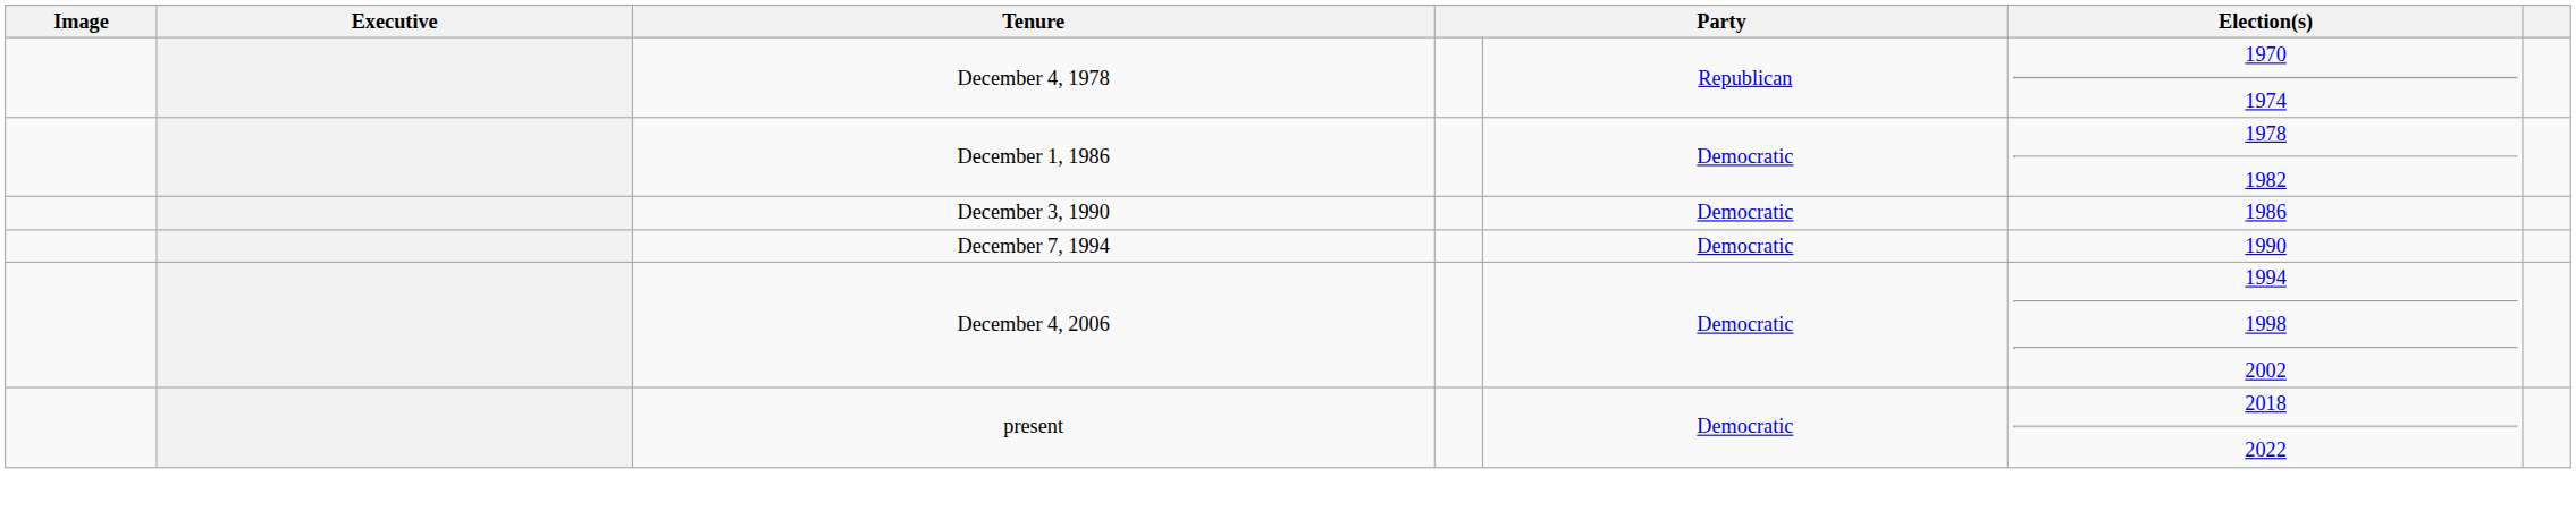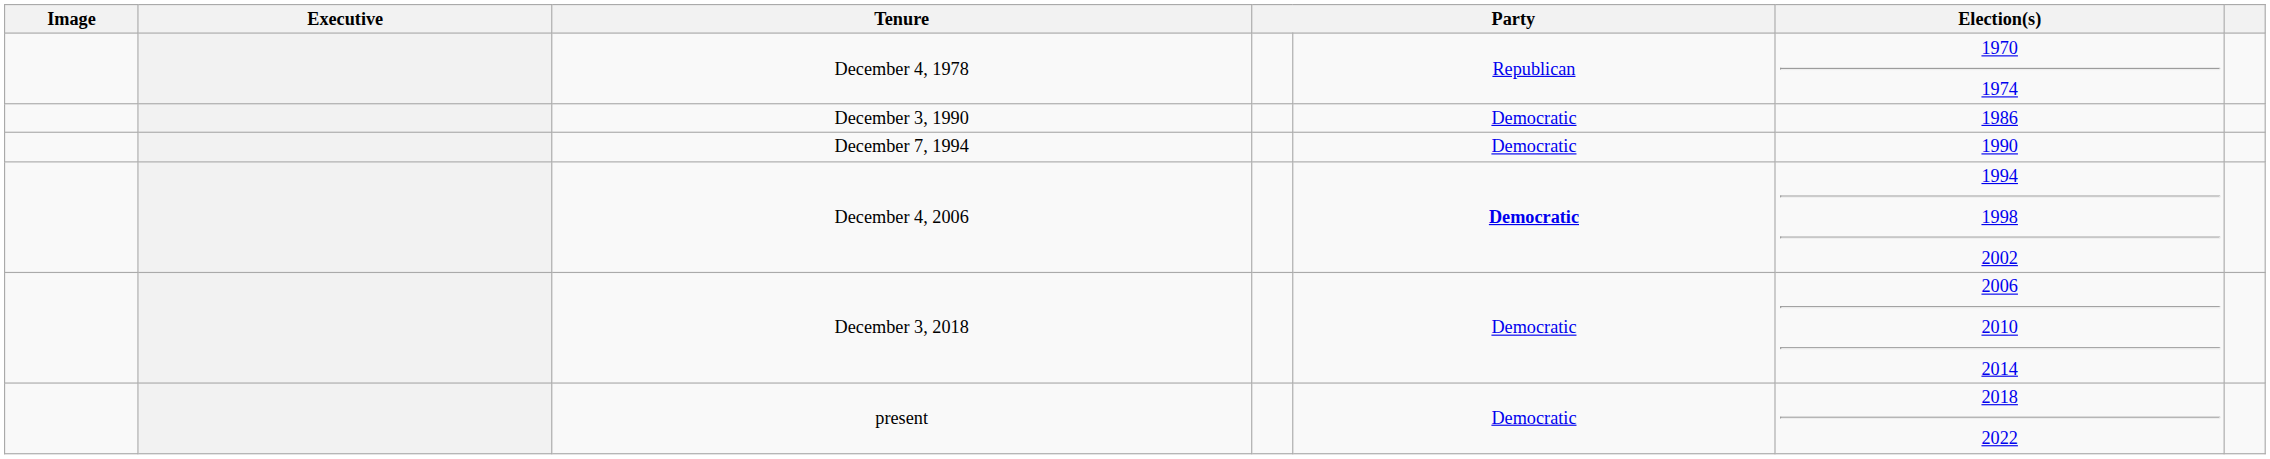 <table class="wikitable sortable plainrowheaders" style="width: 100%; text-align: center;">
 <tr>
 <th scope="col" class="unsortable" style="width: 110px;">Image</th>
 <th scope="col">Executive</th>
 <th scope="col">Tenure</th>
 <th scope="col" colspan="2">Party</th>
 <th scope="col" class="unsortable">Election(s)</th>
 <th scope="col" class="unsortable"></th>
 </tr>
 <tr>
 <td></td>
 <th scope="row" style="text-align: center;"><br></th>
 <td> December 4, 1978</td>
 <td></td>
 <td><a href='#'>Republican</a></td>
 <td><a href='#'>1970</a><hr><a href='#'>1974</a></td>
-<td></td>
-</tr>
-<tr>
-<td></td>
-<th scope="row" style="text-align: center;"><br></th>
-<td> December 1, 1986</td>
-<td></td>
-<td><a href='#'>Democratic</a></td>
-<td><a href='#'>1978</a><hr><a href='#'>1982</a></td>
 <td></td>
 </tr>
 <tr>
 <td></td>
 <th scope="row" style="text-align: center;"><br></th>
 <td> December 3, 1990</td>
 <td></td>
 <td><a href='#'>Democratic</a></td>
 <td><a href='#'>1986</a></td>
 <td></td>
 </tr>
 <tr>
 <td></td>
 <th scope="row" style="text-align: center;"><br></th>
 <td> December 7, 1994</td>
 <td></td>
 <td><a href='#'>Democratic</a></td>
 <td><a href='#'>1990</a></td>
 <td></td>
 </tr>
 <tr>
 <td></td>
 <th scope="row" style="text-align: center;"><br></th>
 <td> December 4, 2006</td>
 <td></td>
+<td><strong><a href='#'>Democratic</a></strong></td>
+<td><a href='#'>1994</a><hr><a href='#'>1998</a><hr><a href='#'>2002</a></td>
+<td></td>
+</tr>
+<tr>
+<td></td>
+<th scope="row" style="text-align: center;"><br></th>
+<td> December 3, 2018</td>
+<td></td>
 <td><a href='#'>Democratic</a></td>
-<td><a href='#'>1994</a><hr><a href='#'>1998</a><hr><a href='#'>2002</a></td>
+<td><a href='#'>2006</a><hr><a href='#'>2010</a><hr><a href='#'>2014</a></td>
 <td></td>
 </tr>
 <tr>
 <td></td>
 <th scope="row" style="text-align: center;"><br></th>
 <td> present</td>
 <td></td>
 <td><a href='#'>Democratic</a></td>
 <td><a href='#'>2018</a><hr><a href='#'>2022</a></td>
 <td></td>
 </tr>
 </table>
